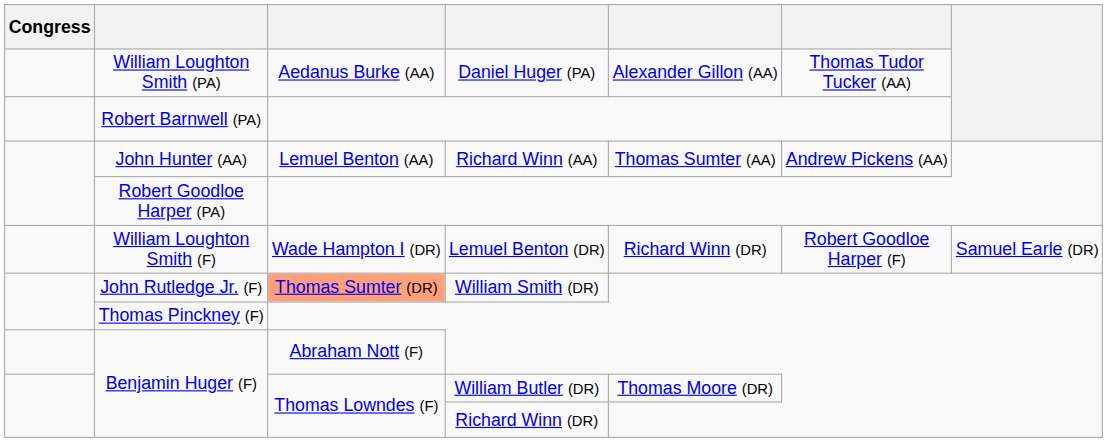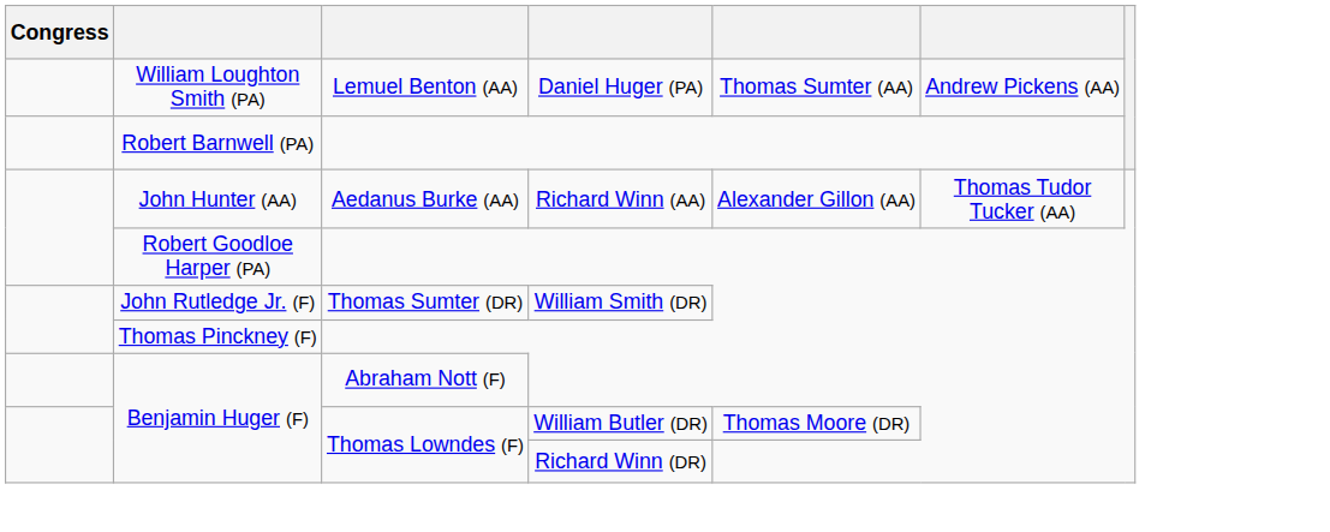 <table class=wikitable style="text-align:center">
 <tr style="height:2.5em">
 <th>Congress</th>
 <th></th>
 <th></th>
 <th></th>
 <th></th>
 <th></th>
 <th rowspan=3 style=vertical-align:bottom></th>
 </tr>
 <tr style="height:2.5em">
 <td><strong></strong> </td>
 <td><a href='#'>William Loughton<br>Smith</a> <small>(PA)</small></td>
-<td><a href='#'>Aedanus Burke</a> <small>(AA)</small></td>
+<td><a href='#'>Lemuel Benton</a> <small>(AA)</small></td>
 <td><a href='#'>Daniel Huger</a> <small>(PA)</small></td>
-<td><a href='#'>Alexander Gillon</a> <small>(AA)</small></td>
-<td><a href='#'>Thomas Tudor<br>Tucker</a> <small>(AA)</small></td>
+<td><a href='#'>Thomas Sumter</a> <small>(AA)</small></td>
+<td><a href='#'>Andrew Pickens</a> <small>(AA)</small></td>
 </tr>
 <tr style="height:2.5em">
 <td><strong></strong> </td>
 <td><a href='#'>Robert Barnwell</a> <small>(PA)</small></td>
 </tr>
 <tr style="height:2em">
 <td rowspan=2><strong></strong> </td>
 <td><a href='#'>John Hunter</a> <small>(AA)</small></td>
-<td><a href='#'>Lemuel Benton</a> <small>(AA)</small></td>
+<td><a href='#'>Aedanus Burke</a> <small>(AA)</small></td>
 <td><a href='#'>Richard Winn</a> <small>(AA)</small></td>
-<td><a href='#'>Thomas Sumter</a> <small>(AA)</small></td>
-<td><a href='#'>Andrew Pickens</a> <small>(AA)</small></td>
+<td><a href='#'>Alexander Gillon</a> <small>(AA)</small></td>
+<td><a href='#'>Thomas Tudor<br>Tucker</a> <small>(AA)</small></td>
 </tr>
 <tr style="height:2em">
 <td><a href='#'>Robert Goodloe<br>Harper</a> <small>(PA)</small></td>
 </tr>
-<tr style="height:2.5em">
-<td><strong></strong> </td>
-<td><a href='#'>William Loughton<br>Smith</a> <small>(F)</small></td>
-<td><a href='#'>Wade Hampton I</a> <small>(DR)</small></td>
-<td><a href='#'>Lemuel Benton</a> <small>(DR)</small></td>
-<td><a href='#'>Richard Winn</a> <small>(DR)</small></td>
-<td><a href='#'>Robert Goodloe<br>Harper</a> <small>(F)</small></td>
-<td><a href='#'>Samuel Earle</a> <small>(DR)</small></td>
-</tr>
 <tr style="height:1.25em">
 <td rowspan=2><strong></strong> </td>
 <td><a href='#'>John Rutledge Jr.</a> <small>(F)</small></td>
-<td style="background: lightsalmon;"><a href='#'>Thomas Sumter</a> <small>(DR)</small></td>
+<td><a href='#'>Thomas Sumter</a> <small>(DR)</small></td>
 <td><a href='#'>William Smith</a> <small>(DR)</small></td>
 </tr>
 <tr style="height:1.25em">
 <td><a href='#'>Thomas Pinckney</a> <small>(F)</small></td>
 </tr>
 <tr style="height:2.5em">
 <td><strong></strong> </td>
 <td rowspan="3" ><a href='#'>Benjamin Huger</a> <small>(F)</small></td>
 <td><a href='#'>Abraham Nott</a> <small>(F)</small></td>
 </tr>
 <tr style="height:1.25em">
 <td rowspan=2><strong></strong> </td>
 <td rowspan="2" ><a href='#'>Thomas Lowndes</a> <small>(F)</small></td>
 <td><a href='#'>William Butler</a> <small>(DR)</small></td>
 <td><a href='#'>Thomas Moore</a> <small>(DR)</small></td>
 </tr>
 <tr style="height:2em">
 <td><a href='#'>Richard Winn</a> <small>(DR)</small></td>
 </tr>
 </table>
